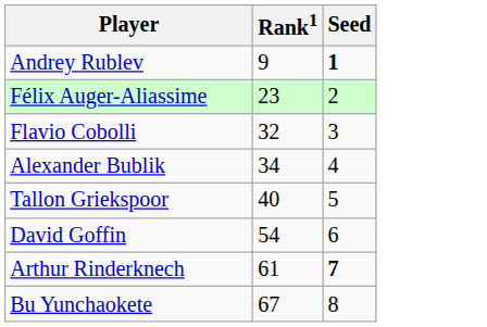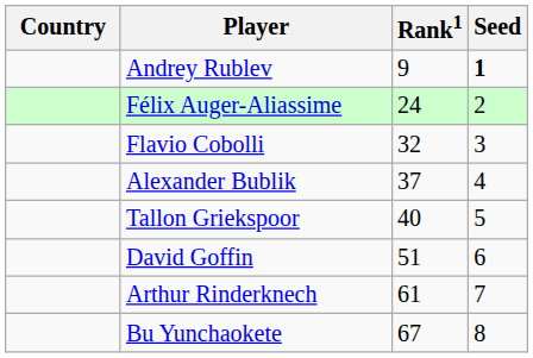 <table class="sortable wikitable">
 <tr>
+<th width="70">Country</th>
 <th width="175">Player</th>
 <th>Rank<sup>1</sup></th>
 <th>Seed</th>
 </tr>
 <tr>
+<td></td>
 <td><a href='#'>Andrey Rublev</a></td>
 <td>9</td>
 <td><strong>1</strong></td>
 </tr>
 <tr style="background:#cfc;">
+<td></td>
 <td><a href='#'>Félix Auger-Aliassime</a></td>
-<td>23</td>
+<td>24</td>
 <td>2</td>
 </tr>
 <tr>
+<td></td>
 <td><a href='#'>Flavio Cobolli</a></td>
 <td>32</td>
 <td>3</td>
 </tr>
 <tr>
+<td></td>
 <td><a href='#'>Alexander Bublik</a></td>
-<td>34</td>
+<td>37</td>
 <td>4</td>
 </tr>
 <tr>
+<td></td>
 <td><a href='#'>Tallon Griekspoor</a></td>
 <td>40</td>
 <td>5</td>
 </tr>
 <tr>
+<td></td>
 <td><a href='#'>David Goffin</a></td>
-<td>54</td>
+<td>51</td>
 <td>6</td>
 </tr>
 <tr>
+<td></td>
 <td><a href='#'>Arthur Rinderknech</a></td>
 <td>61</td>
-<td><strong>7</strong></td>
+<td>7</td>
 </tr>
 <tr>
+<td></td>
 <td><a href='#'>Bu Yunchaokete</a></td>
 <td>67</td>
 <td>8</td>
 </tr>
 </table>
